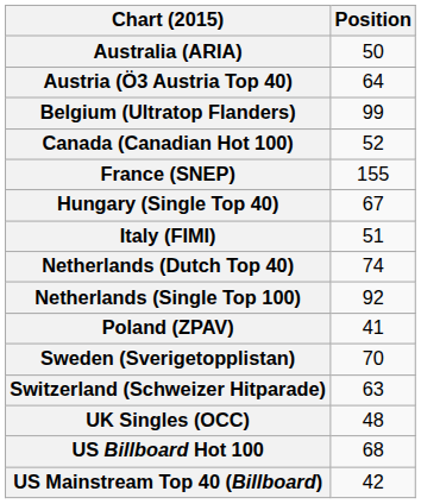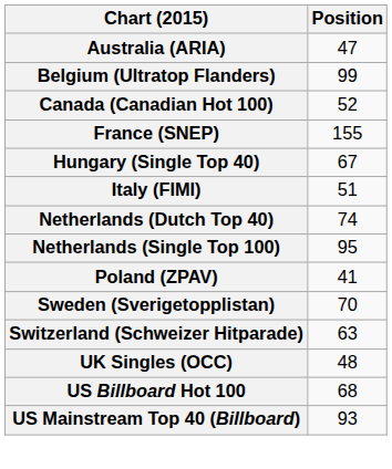 <table class="wikitable sortable plainrowheaders" style="text-align:center;">
 <tr>
 <th scope="col">Chart (2015)</th>
 <th scope="col">Position</th>
 </tr>
 <tr>
 <th scope="row">Australia (ARIA)</th>
-<td>50</td>
-</tr>
-<tr>
-<th scope="row">Austria (Ö3 Austria Top 40)</th>
-<td>64</td>
+<td>47</td>
 </tr>
 <tr>
 <th scope="row">Belgium (Ultratop Flanders)</th>
 <td>99</td>
 </tr>
 <tr>
 <th scope="row">Canada (Canadian Hot 100)</th>
 <td>52</td>
 </tr>
 <tr>
 <th scope="row">France (SNEP)</th>
 <td>155</td>
 </tr>
 <tr>
 <th scope="row">Hungary (Single Top 40)</th>
 <td>67</td>
 </tr>
 <tr>
 <th scope="row">Italy (FIMI)</th>
 <td>51</td>
 </tr>
 <tr>
 <th scope="row">Netherlands (Dutch Top 40)</th>
 <td>74</td>
 </tr>
 <tr>
 <th scope="row">Netherlands (Single Top 100)</th>
-<td>92</td>
+<td>95</td>
 </tr>
 <tr>
 <th scope="row">Poland (ZPAV)</th>
 <td>41</td>
 </tr>
 <tr>
 <th scope="row">Sweden (Sverigetopplistan)</th>
 <td>70</td>
 </tr>
 <tr>
 <th scope="row">Switzerland (Schweizer Hitparade)</th>
 <td>63</td>
 </tr>
 <tr>
 <th scope="row">UK Singles (OCC)</th>
 <td>48</td>
 </tr>
 <tr>
 <th scope="row">US <em>Billboard</em> Hot 100</th>
 <td>68</td>
 </tr>
 <tr>
 <th scope="row">US Mainstream Top 40 (<em>Billboard</em>)</th>
-<td>42</td>
+<td>93</td>
 </tr>
 </table>
